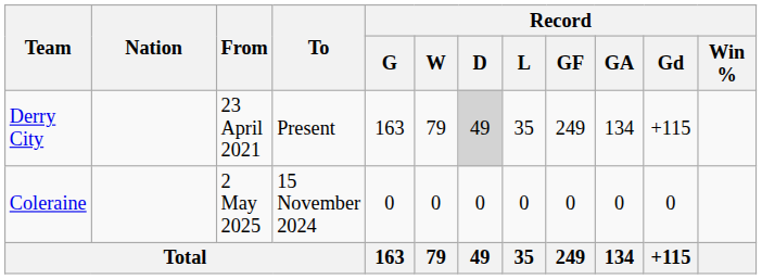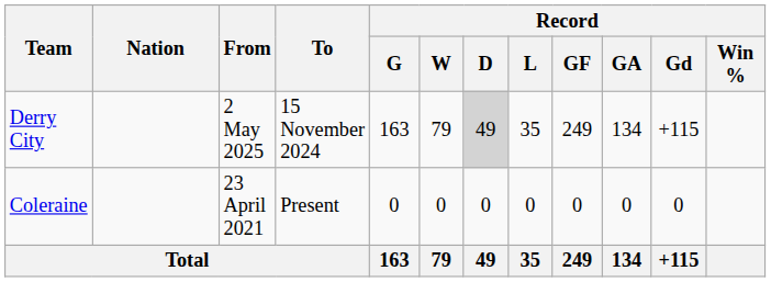 <table class="wikitable" style="text-align: center">
 <tr>
 <th rowspan="2">Team</th>
 <th rowspan=2! width=140>Nation</th>
 <th rowspan="2">From</th>
 <th rowspan="2">To</th>
 <th colspan="8">Record</th>
 </tr>
 <tr>
 <th width=40>G</th>
 <th width=40>W</th>
 <th width=40>D</th>
 <th width=40>L</th>
 <th width=40>GF</th>
 <th width=40>GA</th>
 <th width=40>Gd</th>
 <th width=50>Win %</th>
 </tr>
 <tr>
 <td align=left><a href='#'>Derry City</a></td>
 <td align="left"></td>
-<td align=left>23 April 2021</td>
-<td align=left>Present</td>
+<td align=left>2 May 2025</td>
+<td align=left>15 November 2024</td>
 <td>163</td>
 <td>79</td>
 <td style="background: lightgrey;">49</td>
 <td>35</td>
 <td>249</td>
 <td>134</td>
 <td>+115</td>
 <td></td>
 </tr>
 <tr>
 <td align=left><a href='#'>Coleraine</a></td>
 <td align="left"></td>
-<td align=left>2 May 2025</td>
-<td align=left>15 November 2024</td>
+<td align=left>23 April 2021</td>
+<td align=left>Present</td>
 <td>0</td>
 <td>0</td>
 <td>0</td>
 <td>0</td>
 <td>0</td>
 <td>0</td>
 <td>0</td>
 <td></td>
 </tr>
 <tr>
 <th align="center"colspan="4">Total</th>
 <th>163</th>
 <th>79</th>
 <th>49</th>
 <th>35</th>
 <th>249</th>
 <th>134</th>
 <th>+115</th>
 <th></th>
 </tr>
 </table>
